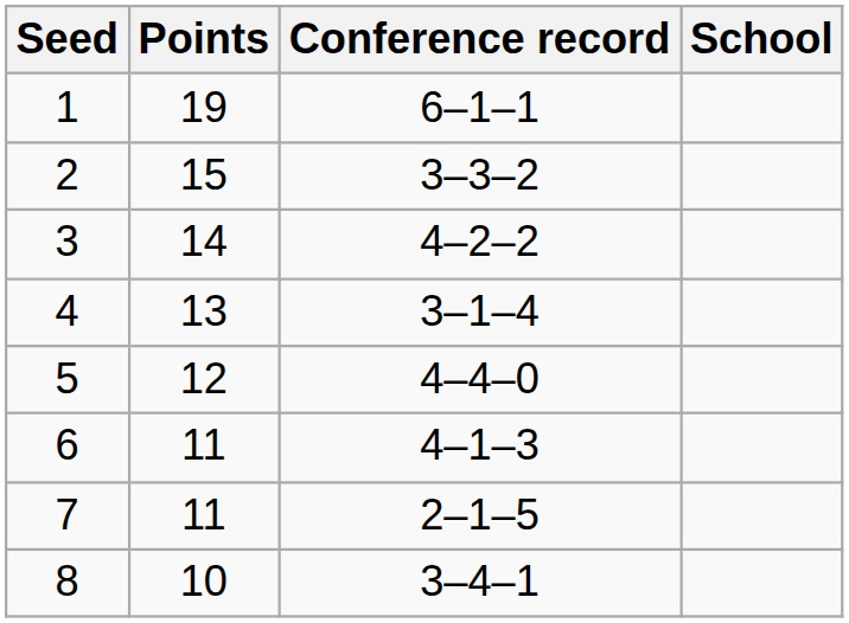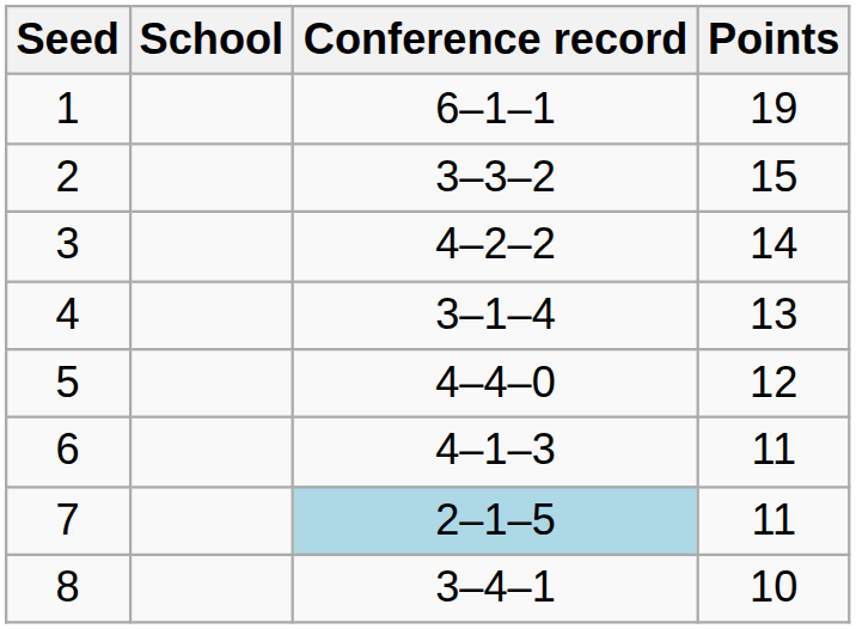 <table class="wikitable" style="text-align:center">
 <tr>
 <th>Seed</th>
+<th>School</th>
+<th>Conference record</th>
 <th>Points</th>
-<th>Conference record</th>
-<th>School</th>
 </tr>
 <tr>
 <td>1</td>
+<td></td>
+<td>6–1–1</td>
 <td>19</td>
-<td>6–1–1</td>
-<td></td>
 </tr>
 <tr>
 <td>2</td>
+<td></td>
+<td>3–3–2</td>
 <td>15</td>
-<td>3–3–2</td>
-<td></td>
 </tr>
 <tr>
 <td>3</td>
+<td></td>
+<td>4–2–2</td>
 <td>14</td>
-<td>4–2–2</td>
-<td></td>
 </tr>
 <tr>
 <td>4</td>
+<td></td>
+<td>3–1–4</td>
 <td>13</td>
-<td>3–1–4</td>
-<td></td>
 </tr>
 <tr>
 <td>5</td>
+<td></td>
+<td>4–4–0</td>
 <td>12</td>
-<td>4–4–0</td>
-<td></td>
 </tr>
 <tr>
 <td>6</td>
+<td></td>
+<td>4–1–3</td>
 <td>11</td>
-<td>4–1–3</td>
-<td></td>
 </tr>
 <tr>
 <td>7</td>
+<td></td>
+<td style="background: lightblue;">2–1–5</td>
 <td>11</td>
-<td>2–1–5</td>
-<td></td>
 </tr>
 <tr>
 <td>8</td>
+<td></td>
+<td>3–4–1</td>
 <td>10</td>
-<td>3–4–1</td>
-<td></td>
 </tr>
 </table>
